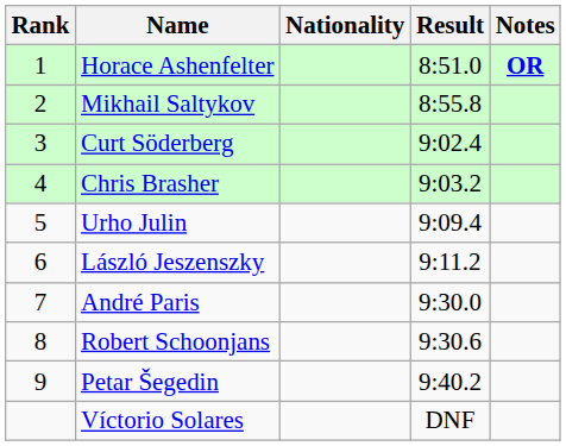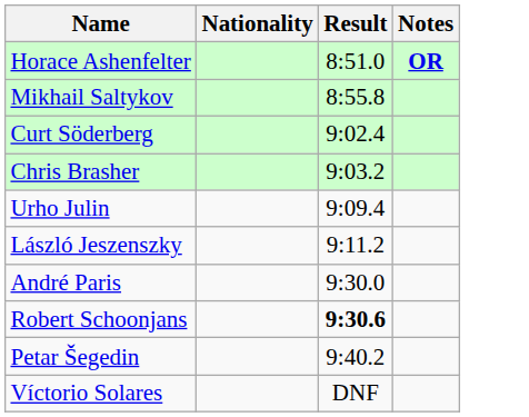 <table class="wikitable sortable" style="text-align:center">
 <tr>
-<th>Rank</th>
 <th>Name</th>
 <th>Nationality</th>
 <th>Result</th>
 <th>Notes</th>
 </tr>
 <tr bgcolor=ccffcc>
-<td>1</td>
 <td align="left"><a href='#'>Horace Ashenfelter</a></td>
 <td align="left"></td>
 <td>8:51.0</td>
 <td><strong><a href='#'>OR</a></strong></td>
 </tr>
 <tr bgcolor=ccffcc>
-<td>2</td>
 <td align="left"><a href='#'>Mikhail Saltykov</a></td>
 <td align="left"></td>
 <td>8:55.8</td>
 <td></td>
 </tr>
 <tr bgcolor=ccffcc>
-<td>3</td>
 <td align="left"><a href='#'>Curt Söderberg</a></td>
 <td align="left"></td>
 <td>9:02.4</td>
 <td></td>
 </tr>
 <tr bgcolor=ccffcc>
-<td>4</td>
 <td align="left"><a href='#'>Chris Brasher</a></td>
 <td align="left"></td>
 <td>9:03.2</td>
 <td></td>
 </tr>
 <tr>
-<td>5</td>
 <td align="left"><a href='#'>Urho Julin</a></td>
 <td align="left"></td>
 <td>9:09.4</td>
 <td></td>
 </tr>
 <tr>
-<td>6</td>
 <td align="left"><a href='#'>László Jeszenszky</a></td>
 <td align="left"></td>
 <td>9:11.2</td>
 <td></td>
 </tr>
 <tr>
-<td>7</td>
 <td align="left"><a href='#'>André Paris</a></td>
 <td align="left"></td>
 <td>9:30.0</td>
 <td></td>
 </tr>
 <tr>
-<td>8</td>
 <td align="left"><a href='#'>Robert Schoonjans</a></td>
 <td align="left"></td>
-<td>9:30.6</td>
+<td><strong>9:30.6</strong></td>
 <td></td>
 </tr>
 <tr>
-<td>9</td>
 <td align="left"><a href='#'>Petar Šegedin</a></td>
 <td align="left"></td>
 <td>9:40.2</td>
 <td></td>
 </tr>
 <tr>
-<td></td>
 <td align="left"><a href='#'>Víctorio Solares</a></td>
 <td align="left"></td>
 <td>DNF</td>
 <td></td>
 </tr>
 </table>
